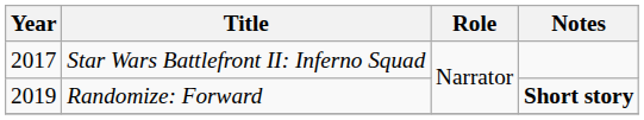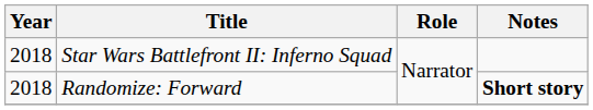 <table class="wikitable sortable">
 <tr>
 <th>Year</th>
 <th>Title</th>
 <th>Role</th>
 <th>Notes</th>
 </tr>
 <tr>
-<td>2017</td>
+<td>2018</td>
 <td><em>Star Wars Battlefront II: Inferno Squad</em></td>
 <td rowspan="2">Narrator</td>
 <td></td>
 </tr>
 <tr>
-<td>2019</td>
+<td>2018</td>
 <td><em>Randomize: Forward</em></td>
 <td><strong>Short story</strong></td>
 </tr>
 <tr>
 </tr>
 </table>
